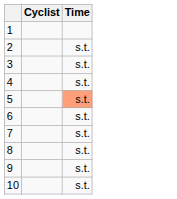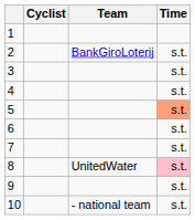 <table class="wikitable">
 <tr>
 <th></th>
 <th>Cyclist</th>
+<th>Team</th>
 <th>Time</th>
 </tr>
 <tr>
 <td>1</td>
+<td></td>
 <td></td>
 <td align="right"></td>
 </tr>
 <tr>
 <td>2</td>
 <td></td>
+<td><a href='#'>BankGiroLoterij</a></td>
 <td align="right">s.t.</td>
 </tr>
 <tr>
 <td>3</td>
+<td></td>
 <td></td>
 <td align="right">s.t.</td>
 </tr>
 <tr>
 <td>4</td>
 <td></td>
+<td></td>
 <td align="right">s.t.</td>
 </tr>
 <tr>
 <td>5</td>
+<td></td>
 <td></td>
 <td align="right" style="background: lightsalmon;">s.t.</td>
 </tr>
 <tr>
 <td>6</td>
 <td></td>
+<td></td>
 <td align="right">s.t.</td>
 </tr>
 <tr>
 <td>7</td>
+<td></td>
 <td></td>
 <td align="right">s.t.</td>
 </tr>
 <tr>
 <td>8</td>
 <td></td>
-<td align="right">s.t.</td>
+<td>UnitedWater</td>
+<td align="right" style="background: pink;">s.t.</td>
 </tr>
 <tr>
 <td>9</td>
+<td></td>
 <td></td>
 <td align="right">s.t.</td>
 </tr>
 <tr>
 <td>10</td>
 <td></td>
+<td> - national team</td>
 <td align="right">s.t.</td>
 </tr>
 </table>
